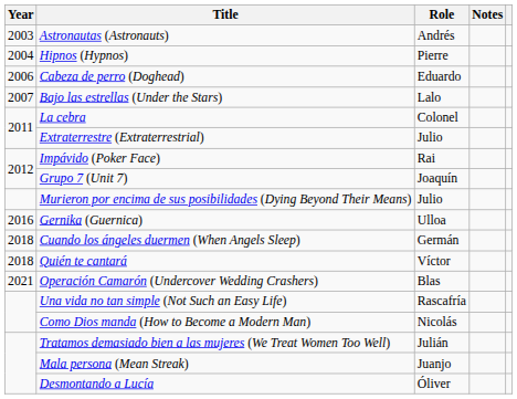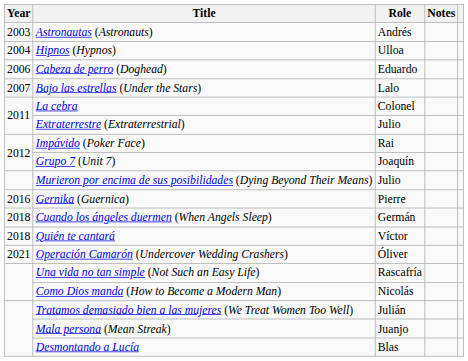 <table class="wikitable sortable">
 <tr>
 <th>Year</th>
 <th>Title</th>
 <th>Role</th>
 <th class="unsortable">Notes</th>
 <th class="unsortable"></th>
 </tr>
 <tr>
 <td align = "center">2003</td>
 <td><em><a href='#'>Astronautas</a></em> (<em>Astronauts</em>)</td>
 <td>Andrés</td>
 <td></td>
 <td align = "center"></td>
 </tr>
 <tr>
 <td align = "center">2004</td>
 <td><em><a href='#'>Hipnos</a></em> (<em>Hypnos</em>)</td>
-<td>Pierre</td>
+<td>Ulloa</td>
 <td></td>
 <td align = "center"></td>
 </tr>
 <tr>
 <td align = "center">2006</td>
 <td><em><a href='#'>Cabeza de perro</a></em> (<em>Doghead</em>)</td>
 <td>Eduardo</td>
 <td></td>
 <td align = "center"></td>
 </tr>
 <tr>
 <td align = "center">2007</td>
 <td><em><a href='#'>Bajo las estrellas</a></em> (<em>Under the Stars</em>)</td>
 <td>Lalo</td>
 <td></td>
 <td align = "center"></td>
 </tr>
 <tr>
 <td rowspan="2" align="center">2011</td>
 <td><em><a href='#'>La cebra</a></em></td>
 <td>Colonel</td>
 <td></td>
 <td align = "center"></td>
 </tr>
 <tr>
 <td><em><a href='#'>Extraterrestre</a></em> (<em>Extraterrestrial</em>)</td>
 <td>Julio</td>
 <td></td>
 <td align = "center"></td>
 </tr>
 <tr>
 <td rowspan = "2" align = "center">2012</td>
 <td><em><a href='#'>Impávido</a></em> (<em>Poker Face</em>)</td>
 <td>Rai</td>
 <td></td>
 <td align = "center"></td>
 </tr>
 <tr>
 <td><em><a href='#'>Grupo 7</a></em> (<em>Unit 7</em>)</td>
 <td>Joaquín</td>
 <td></td>
 <td align = "center"></td>
 </tr>
 <tr>
 <td></td>
 <td><em><a href='#'>Murieron por encima de sus posibilidades</a></em> (<em>Dying Beyond Their Means</em>)</td>
 <td>Julio</td>
 <td></td>
 <td></td>
 </tr>
 <tr>
 <td align = "center">2016</td>
 <td><em><a href='#'>Gernika</a></em> (<em>Guernica</em>)</td>
-<td>Ulloa</td>
+<td>Pierre</td>
 <td></td>
 <td align = "center"></td>
 </tr>
 <tr>
 <td align = "center">2018</td>
 <td><em><a href='#'>Cuando los ángeles duermen</a></em> (<em>When Angels Sleep</em>)</td>
 <td>Germán</td>
 <td></td>
 <td align = "center"></td>
 </tr>
 <tr>
 <td align = "center">2018</td>
 <td><em><a href='#'>Quién te cantará</a></em></td>
 <td>Víctor</td>
 <td></td>
 <td align = "center"></td>
 </tr>
 <tr>
 <td align = "center">2021</td>
 <td><em><a href='#'>Operación Camarón</a></em> (<em>Undercover Wedding Crashers</em>)</td>
-<td>Blas</td>
+<td>Óliver</td>
 <td></td>
 <td align = "center"></td>
 </tr>
 <tr>
 <td rowspan = "2"></td>
 <td><em><a href='#'>Una vida no tan simple</a></em> (<em>Not Such an Easy Life</em>)</td>
 <td>Rascafría</td>
 <td></td>
 <td></td>
 </tr>
 <tr>
 <td><em><a href='#'>Como Dios manda</a></em> (<em>How to Become a Modern Man</em>)</td>
 <td>Nicolás</td>
 <td></td>
 <td align = "center"></td>
 </tr>
 <tr>
 <td rowspan = "3"></td>
 <td><em><a href='#'>Tratamos demasiado bien a las mujeres</a></em> (<em>We Treat Women Too Well</em>)</td>
 <td>Julián</td>
 <td></td>
 <td></td>
 </tr>
 <tr>
 <td><em><a href='#'>Mala persona</a></em> (<em>Mean Streak</em>)</td>
 <td>Juanjo</td>
 <td></td>
 <td></td>
 </tr>
 <tr>
 <td><em><a href='#'>Desmontando a Lucía</a></em></td>
-<td>Óliver</td>
+<td>Blas</td>
 <td></td>
 <td></td>
 </tr>
 </table>
